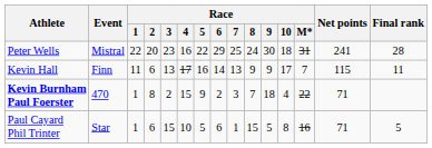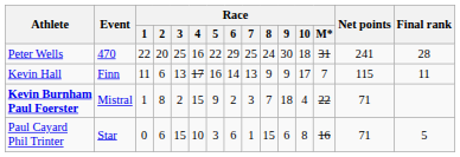 <table class=wikitable style=font-size:90%;text-align:center>
 <tr>
 <th rowspan=2>Athlete</th>
 <th rowspan=2>Event</th>
 <th colspan=11>Race</th>
 <th rowspan=2>Net points</th>
 <th rowspan=2>Final rank</th>
 </tr>
 <tr style=font-size:95%>
 <th>1</th>
 <th>2</th>
 <th>3</th>
 <th>4</th>
 <th>5</th>
 <th>6</th>
 <th>7</th>
 <th>8</th>
 <th>9</th>
 <th>10</th>
 <th>M*</th>
 </tr>
 <tr>
 <td align=left><a href='#'>Peter Wells</a></td>
-<td align=left><a href='#'>Mistral</a></td>
+<td align=left><a href='#'>470</a></td>
 <td>22</td>
 <td>20</td>
-<td>23</td>
+<td>25</td>
 <td>16</td>
 <td>22</td>
 <td>29</td>
 <td>25</td>
 <td>24</td>
 <td>30</td>
 <td>18</td>
 <td><s>31</s></td>
 <td>241</td>
 <td>28</td>
 </tr>
 <tr>
 <td align=left><a href='#'>Kevin Hall</a></td>
 <td align=left><a href='#'>Finn</a></td>
 <td>11</td>
 <td>6</td>
 <td>13</td>
 <td><s>17</s></td>
 <td>16</td>
 <td>14</td>
 <td>13</td>
 <td>9</td>
 <td>9</td>
 <td>17</td>
 <td>7</td>
 <td>115</td>
 <td>11</td>
 </tr>
 <tr>
 <td align=left><strong><a href='#'>Kevin Burnham</a><br><a href='#'>Paul Foerster</a></strong></td>
-<td align=left><a href='#'>470</a></td>
+<td align=left><a href='#'>Mistral</a></td>
 <td>1</td>
 <td>8</td>
 <td>2</td>
 <td>15</td>
 <td>9</td>
 <td>2</td>
 <td>3</td>
 <td>7</td>
 <td>18</td>
 <td>4</td>
 <td><s>22</s></td>
 <td>71</td>
 <td></td>
 </tr>
 <tr>
 <td align=left><a href='#'>Paul Cayard</a><br><a href='#'>Phil Trinter</a></td>
 <td align=left><a href='#'>Star</a></td>
-<td>1</td>
+<td>0</td>
 <td>6</td>
 <td>15</td>
 <td>10</td>
-<td>5</td>
+<td>3</td>
 <td>6</td>
 <td>1</td>
 <td>15</td>
-<td>5</td>
+<td>6</td>
 <td>8</td>
 <td><s>16</s></td>
 <td>71</td>
 <td>5</td>
 </tr>
 </table>
